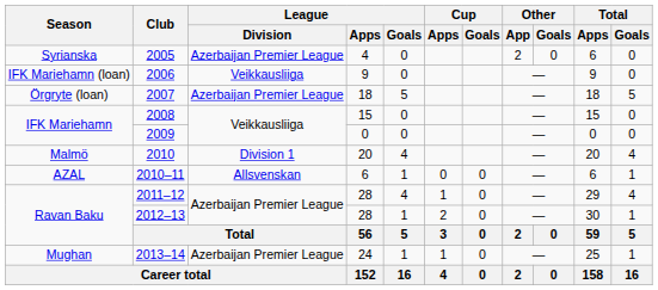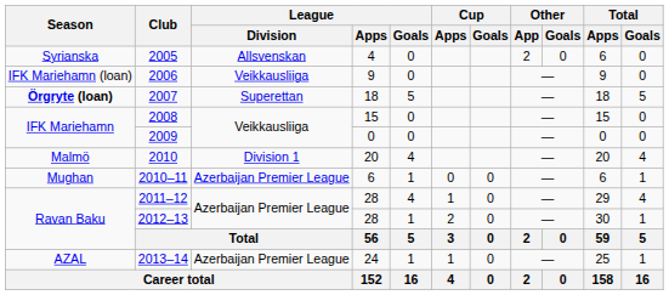 <table class="wikitable" style="text-align: center">
 <tr>
 <th rowspan="2">Season</th>
 <th rowspan="2">Club</th>
 <th colspan="3">League</th>
 <th colspan="2">Cup</th>
 <th colspan="2">Other</th>
 <th colspan="3">Total</th>
 </tr>
 <tr>
 <th>Division</th>
 <th>Apps</th>
 <th>Goals</th>
 <th>Apps</th>
 <th>Goals</th>
 <th>App</th>
 <th>Goals</th>
 <th>Apps</th>
 <th>Goals</th>
 </tr>
 <tr>
 <td><a href='#'>Syrianska</a></td>
 <td><a href='#'>2005</a></td>
-<td><a href='#'>Azerbaijan Premier League</a></td>
+<td><a href='#'>Allsvenskan</a></td>
 <td>4</td>
 <td>0</td>
 <td></td>
 <td></td>
 <td>2</td>
 <td>0</td>
 <td>6</td>
 <td>0</td>
 </tr>
 <tr>
 <td><a href='#'>IFK Mariehamn</a> (loan)</td>
 <td><a href='#'>2006</a></td>
 <td><a href='#'>Veikkausliiga</a></td>
 <td>9</td>
 <td>0</td>
 <td></td>
 <td></td>
 <td colspan="2">—</td>
 <td>9</td>
 <td>0</td>
 </tr>
 <tr>
-<td><a href='#'>Örgryte</a> (loan)</td>
+<td><strong><a href='#'>Örgryte</a> (loan)</strong></td>
 <td><a href='#'>2007</a></td>
-<td><a href='#'>Azerbaijan Premier League</a></td>
+<td><a href='#'>Superettan</a></td>
 <td>18</td>
 <td>5</td>
 <td></td>
 <td></td>
 <td colspan="2">—</td>
 <td>18</td>
 <td>5</td>
 </tr>
 <tr>
 <td rowspan="2"><a href='#'>IFK Mariehamn</a></td>
 <td><a href='#'>2008</a></td>
 <td rowspan="2">Veikkausliiga</td>
 <td>15</td>
 <td>0</td>
 <td></td>
 <td></td>
 <td colspan="2">—</td>
 <td>15</td>
 <td>0</td>
 </tr>
 <tr>
 <td><a href='#'>2009</a></td>
 <td>0</td>
 <td>0</td>
 <td></td>
 <td></td>
 <td colspan="2">—</td>
 <td>0</td>
 <td>0</td>
 </tr>
 <tr>
 <td><a href='#'>Malmö</a></td>
 <td><a href='#'>2010</a></td>
 <td><a href='#'>Division 1</a></td>
 <td>20</td>
 <td>4</td>
 <td></td>
 <td></td>
 <td colspan="2">—</td>
 <td>20</td>
 <td>4</td>
 </tr>
 <tr>
-<td><a href='#'>AZAL</a></td>
+<td><a href='#'>Mughan</a></td>
 <td><a href='#'>2010–11</a></td>
-<td><a href='#'>Allsvenskan</a></td>
+<td><a href='#'>Azerbaijan Premier League</a></td>
 <td>6</td>
 <td>1</td>
 <td>0</td>
 <td>0</td>
 <td colspan="2">—</td>
 <td>6</td>
 <td>1</td>
 </tr>
 <tr>
 <td rowspan="3"><a href='#'>Ravan Baku</a></td>
 <td><a href='#'>2011–12</a></td>
 <td rowspan="2">Azerbaijan Premier League</td>
 <td>28</td>
 <td>4</td>
 <td>1</td>
 <td>0</td>
 <td colspan="2">—</td>
 <td>29</td>
 <td>4</td>
 </tr>
 <tr>
 <td><a href='#'>2012–13</a></td>
 <td>28</td>
 <td>1</td>
 <td>2</td>
 <td>0</td>
 <td colspan="2">—</td>
 <td>30</td>
 <td>1</td>
 </tr>
 <tr>
 <th colspan="2">Total</th>
 <th>56</th>
 <th>5</th>
 <th>3</th>
 <th>0</th>
 <th>2</th>
 <th>0</th>
 <th>59</th>
 <th>5</th>
 </tr>
 <tr>
-<td><a href='#'>Mughan</a></td>
+<td><a href='#'>AZAL</a></td>
 <td><a href='#'>2013–14</a></td>
 <td>Azerbaijan Premier League</td>
 <td>24</td>
 <td>1</td>
 <td>1</td>
 <td>0</td>
 <td colspan="2">—</td>
 <td>25</td>
 <td>1</td>
 </tr>
 <tr>
 <th colspan="3">Career total</th>
 <th>152</th>
 <th>16</th>
 <th>4</th>
 <th>0</th>
 <th>2</th>
 <th>0</th>
 <th>158</th>
 <th>16</th>
 </tr>
 </table>
